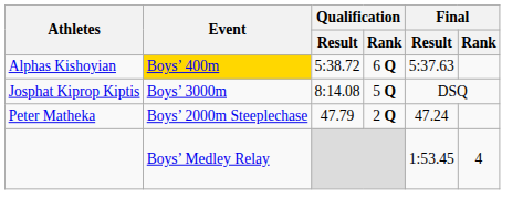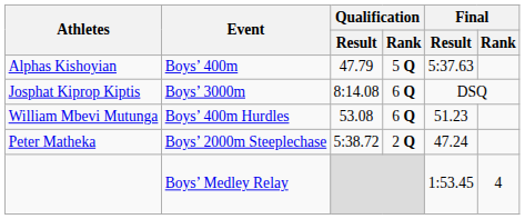 <table class="wikitable" border="1" style="font-size:90%">
 <tr>
 <th rowspan=2>Athletes</th>
 <th rowspan=2>Event</th>
 <th colspan=2>Qualification</th>
 <th colspan=2>Final</th>
 </tr>
 <tr>
 <th>Result</th>
 <th>Rank</th>
 <th>Result</th>
 <th>Rank</th>
 </tr>
 <tr>
 <td><a href='#'>Alphas Kishoyian</a></td>
-<td style="background: gold;"><a href='#'>Boys’ 400m</a></td>
-<td align=center>5:38.72</td>
-<td align=center>6 <strong>Q</strong></td>
+<td><a href='#'>Boys’ 400m</a></td>
+<td align=center>47.79</td>
+<td align=center>5 <strong>Q</strong></td>
 <td align=center>5:37.63</td>
 <td align=center></td>
 </tr>
 <tr>
 <td><a href='#'>Josphat Kiprop Kiptis</a></td>
 <td><a href='#'>Boys’ 3000m</a></td>
 <td align=center>8:14.08</td>
-<td align=center>5 <strong>Q</strong></td>
+<td align=center>6 <strong>Q</strong></td>
 <td align=center colspan=2>DSQ</td>
+</tr>
+<tr>
+<td><a href='#'>William Mbevi Mutunga</a></td>
+<td><a href='#'>Boys’ 400m Hurdles</a></td>
+<td align=center>53.08</td>
+<td align=center>6 <strong>Q</strong></td>
+<td align=center>51.23</td>
+<td align=center></td>
 </tr>
 <tr>
 <td><a href='#'>Peter Matheka</a></td>
 <td><a href='#'>Boys’ 2000m Steeplechase</a></td>
-<td align=center>47.79</td>
+<td align=center>5:38.72</td>
 <td align=center>2 <strong>Q</strong></td>
 <td align=center>47.24</td>
 <td align=center></td>
 </tr>
 <tr>
 <td><br><br><br></td>
 <td><a href='#'>Boys’ Medley Relay</a></td>
 <td colspan=2 bgcolor=#DCDCDC></td>
 <td align=center>1:53.45</td>
 <td align=center>4</td>
 </tr>
 </table>
